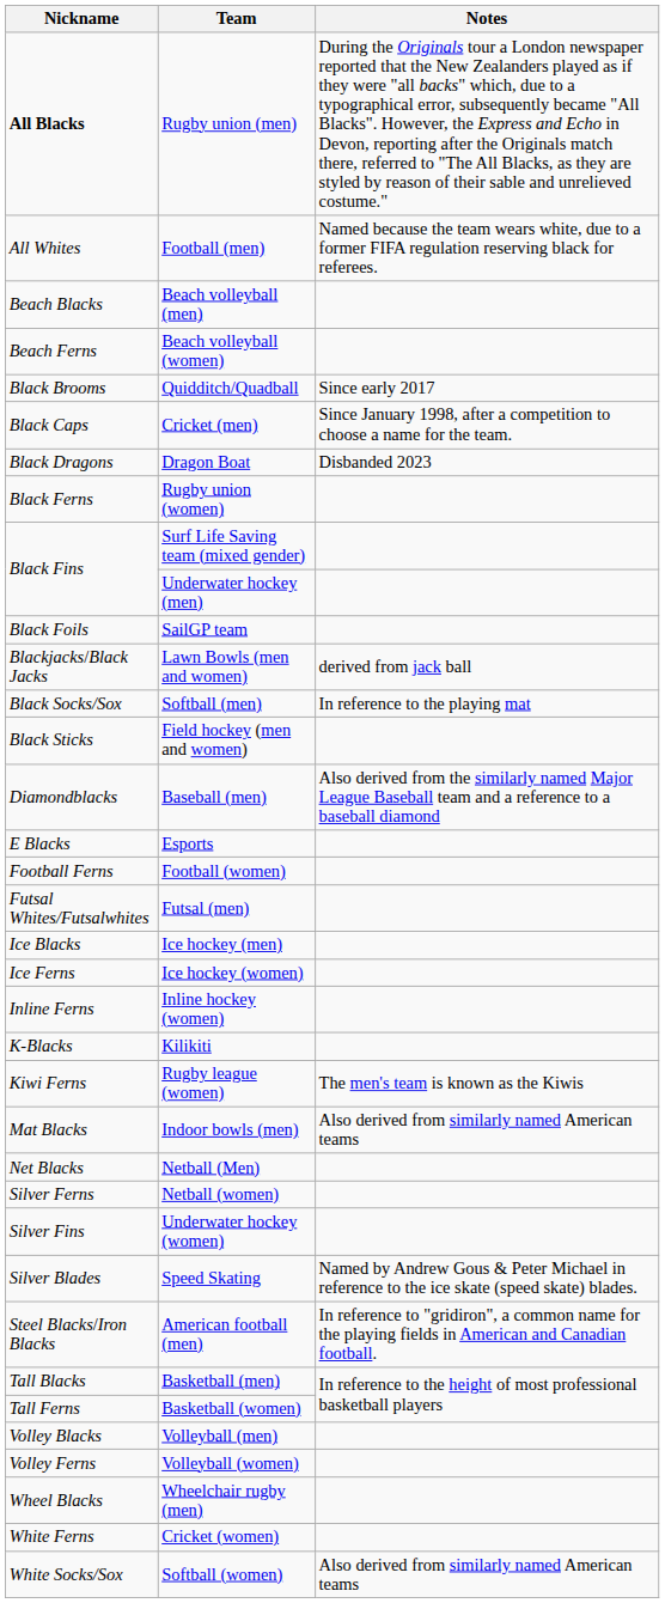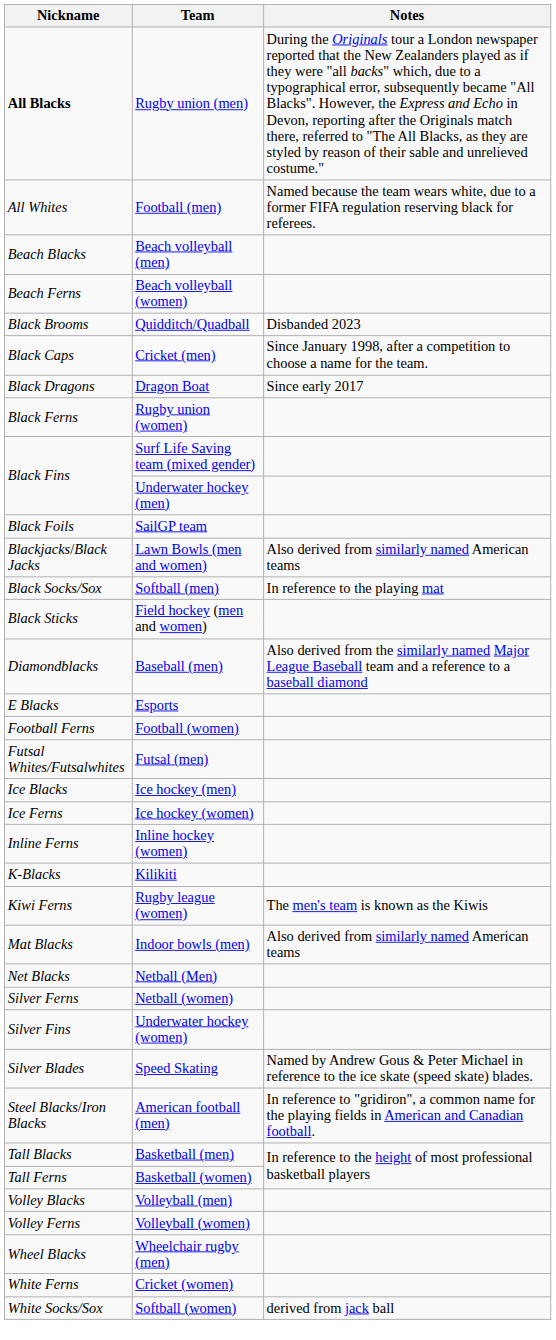 <table class="wikitable">
 <tr>
 <th>Nickname</th>
 <th>Team</th>
 <th>Notes</th>
 </tr>
 <tr>
 <td><strong>All Blacks</strong></td>
 <td><a href='#'>Rugby union (men)</a></td>
 <td>During the <em><a href='#'>Originals</a></em> tour a London newspaper reported that the New Zealanders played as if they were "all <em>backs</em>" which, due to a typographical error, subsequently became "All Blacks". However, the <em>Express and Echo</em> in Devon, reporting after the Originals match there, referred to "The All Blacks, as they are styled by reason of their sable and unrelieved costume."</td>
 </tr>
 <tr>
 <td><em>All Whites</em></td>
 <td><a href='#'>Football (men)</a></td>
 <td>Named because the team wears white, due to a former FIFA regulation reserving black for referees.</td>
 </tr>
 <tr>
 <td><em>Beach Blacks</em></td>
 <td><a href='#'>Beach volleyball (men)</a></td>
 <td></td>
 </tr>
 <tr>
 <td><em>Beach Ferns</em></td>
 <td><a href='#'>Beach volleyball (women)</a></td>
 <td></td>
 </tr>
 <tr>
 <td><em>Black Brooms</em></td>
 <td><a href='#'>Quidditch/Quadball</a></td>
-<td>Since early 2017</td>
+<td>Disbanded 2023</td>
 </tr>
 <tr>
 <td><em>Black Caps</em></td>
 <td><a href='#'>Cricket (men)</a></td>
 <td>Since January 1998, after a competition to choose a name for the team.</td>
 </tr>
 <tr>
 <td><em>Black Dragons</em></td>
 <td><a href='#'>Dragon Boat</a></td>
-<td>Disbanded 2023</td>
+<td>Since early 2017</td>
 </tr>
 <tr>
 <td><em>Black Ferns</em></td>
 <td><a href='#'>Rugby union (women)</a></td>
 <td></td>
 </tr>
 <tr>
 <td rowspan=2><em>Black Fins</em></td>
 <td><a href='#'>Surf Life Saving team (mixed gender)</a></td>
 <td></td>
 </tr>
 <tr>
 <td><a href='#'>Underwater hockey (men)</a></td>
 <td></td>
 </tr>
 <tr>
 <td><em>Black Foils</em></td>
 <td><a href='#'>SailGP team</a></td>
 <td></td>
 </tr>
 <tr>
 <td><em>Blackjacks</em>/<em>Black Jacks</em></td>
 <td><a href='#'>Lawn Bowls (men and women)</a></td>
-<td>derived from <a href='#'>jack</a> ball</td>
+<td>Also derived from <a href='#'>similarly named</a> American teams</td>
 </tr>
 <tr>
 <td><em>Black Socks/Sox</em></td>
 <td><a href='#'>Softball (men)</a></td>
 <td>In reference to the playing <a href='#'>mat</a></td>
 </tr>
 <tr>
 <td><em>Black Sticks</em></td>
 <td><a href='#'>Field hockey</a> (<a href='#'>men</a> and <a href='#'>women</a>)</td>
 <td></td>
 </tr>
 <tr>
 <td><em>Diamondblacks</em></td>
 <td><a href='#'>Baseball (men)</a></td>
 <td>Also derived from the <a href='#'>similarly named</a> <a href='#'>Major League Baseball</a> team and a reference to a <a href='#'>baseball diamond</a></td>
 </tr>
 <tr>
 <td><em>E Blacks</em></td>
 <td><a href='#'>Esports</a></td>
 <td></td>
 </tr>
 <tr>
 <td><em>Football Ferns</em></td>
 <td><a href='#'>Football (women)</a></td>
 <td></td>
 </tr>
 <tr>
 <td><em>Futsal Whites/Futsalwhites</em></td>
 <td><a href='#'>Futsal (men)</a></td>
 <td></td>
 </tr>
 <tr>
 <td><em>Ice Blacks</em></td>
 <td><a href='#'>Ice hockey (men)</a></td>
 <td></td>
 </tr>
 <tr>
 <td><em>Ice Ferns</em></td>
 <td><a href='#'>Ice hockey (women)</a></td>
 <td></td>
 </tr>
 <tr>
 <td><em>Inline Ferns</em></td>
 <td><a href='#'>Inline hockey (women)</a></td>
 <td></td>
 </tr>
 <tr>
 <td><em>K-Blacks</em></td>
 <td><a href='#'>Kilikiti</a></td>
 <td></td>
 </tr>
 <tr>
 <td><em>Kiwi Ferns</em></td>
 <td><a href='#'>Rugby league (women)</a></td>
 <td>The <a href='#'>men's team</a> is known as the Kiwis</td>
 </tr>
 <tr>
 <td><em>Mat Blacks</em></td>
 <td><a href='#'>Indoor bowls (men)</a></td>
 <td>Also derived from <a href='#'>similarly named</a> American teams</td>
 </tr>
 <tr>
 <td><em>Net Blacks</em></td>
 <td><a href='#'>Netball (Men)</a></td>
 <td></td>
 </tr>
 <tr>
 <td><em>Silver Ferns</em></td>
 <td><a href='#'>Netball (women)</a></td>
 <td></td>
 </tr>
 <tr>
 <td><em>Silver Fins</em></td>
 <td><a href='#'>Underwater hockey (women)</a></td>
 <td></td>
 </tr>
 <tr>
 <td><em>Silver Blades</em></td>
 <td><a href='#'>Speed Skating</a></td>
 <td>Named by Andrew Gous & Peter Michael in reference to the ice skate (speed skate) blades.</td>
 </tr>
 <tr>
 <td><em>Steel Blacks</em>/<em>Iron Blacks</em></td>
 <td><a href='#'>American football (men)</a></td>
 <td>In reference to "gridiron", a common name for the playing fields in <a href='#'>American and Canadian football</a>.</td>
 </tr>
 <tr>
 <td><em>Tall Blacks</em></td>
 <td><a href='#'>Basketball (men)</a></td>
 <td rowspan=2>In reference to the <a href='#'>height</a> of most professional basketball players</td>
 </tr>
 <tr>
 <td><em>Tall Ferns</em></td>
 <td><a href='#'>Basketball (women)</a></td>
 </tr>
 <tr>
 <td><em>Volley Blacks</em></td>
 <td><a href='#'>Volleyball (men)</a></td>
 <td></td>
 </tr>
 <tr>
 <td><em>Volley Ferns</em></td>
 <td><a href='#'>Volleyball (women)</a></td>
 <td></td>
 </tr>
 <tr>
 <td><em>Wheel Blacks</em></td>
 <td><a href='#'>Wheelchair rugby (men)</a></td>
 <td></td>
 </tr>
 <tr>
 <td><em>White Ferns</em></td>
 <td><a href='#'>Cricket (women)</a></td>
 <td></td>
 </tr>
 <tr>
 <td><em>White Socks/Sox</em></td>
 <td><a href='#'>Softball (women)</a></td>
-<td>Also derived from <a href='#'>similarly named</a> American teams</td>
+<td>derived from <a href='#'>jack</a> ball</td>
 </tr>
 </table>
